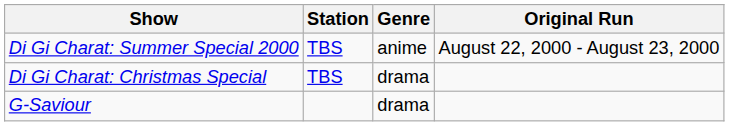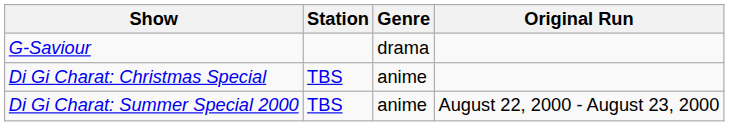 <table class="wikitable sortable">
 <tr>
 <th>Show</th>
 <th>Station</th>
 <th>Genre</th>
 <th>Original Run</th>
 </tr>
 <tr>
+<td><em><a href='#'>G-Saviour</a></em></td>
+<td></td>
+<td>drama</td>
+<td></td>
+</tr>
+<tr>
+<td><em><a href='#'>Di Gi Charat: Christmas Special</a></em></td>
+<td><a href='#'>TBS</a></td>
+<td>anime</td>
+<td></td>
+</tr>
+<tr>
 <td><em><a href='#'>Di Gi Charat: Summer Special 2000</a></em></td>
 <td><a href='#'>TBS</a></td>
 <td>anime</td>
 <td>August 22, 2000 - August 23, 2000</td>
 </tr>
-<tr>
-<td><em><a href='#'>Di Gi Charat: Christmas Special</a></em></td>
-<td><a href='#'>TBS</a></td>
-<td>drama</td>
-<td></td>
-</tr>
-<tr>
-<td><em><a href='#'>G-Saviour</a></em></td>
-<td></td>
-<td>drama</td>
-<td></td>
-</tr>
 </table>
